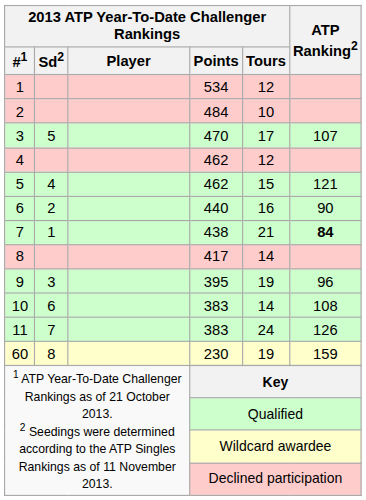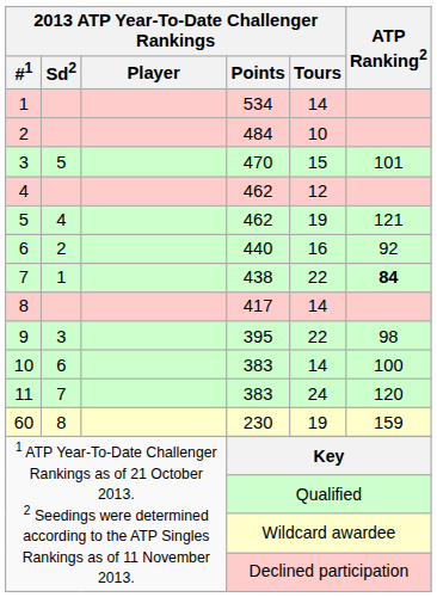 <table class="wikitable" style=text-align:center;font-size:80% align=right>
 <tr>
 <th colspan="5">2013 ATP Year-To-Date Challenger Rankings</th>
 <th rowspan="2" width=10>ATP<br>Ranking<sup>2</sup></th>
 </tr>
 <tr>
 <th width=20>#<sup>1</sup></th>
 <th width=20>Sd<sup>2</sup></th>
 <th width=100>Player</th>
 <th width=40>Points</th>
 <th width=30>Tours</th>
 </tr>
 <tr bgcolor=ffcccc>
 <td>1</td>
 <td></td>
 <td style="text-align:left;"></td>
 <td>534</td>
-<td>12</td>
+<td>14</td>
 <td></td>
 </tr>
 <tr bgcolor=ffcccc>
 <td>2</td>
 <td></td>
 <td style="text-align:left;"></td>
 <td>484</td>
 <td>10</td>
 <td></td>
 </tr>
 <tr bgcolor=ccffcc>
 <td>3</td>
 <td>5</td>
 <td style="text-align:left;"></td>
 <td>470</td>
-<td>17</td>
-<td>107</td>
+<td>15</td>
+<td>101</td>
 </tr>
 <tr bgcolor=ffcccc>
 <td>4</td>
 <td></td>
 <td style="text-align:left;"></td>
 <td>462</td>
 <td>12</td>
 <td></td>
 </tr>
 <tr bgcolor=ccffcc>
 <td>5</td>
 <td>4</td>
 <td style="text-align:left;"></td>
 <td>462</td>
-<td>15</td>
+<td>19</td>
 <td>121</td>
 </tr>
 <tr bgcolor=ccffcc>
 <td>6</td>
 <td>2</td>
 <td style="text-align:left;"></td>
 <td>440</td>
 <td>16</td>
-<td>90</td>
+<td>92</td>
 </tr>
 <tr bgcolor=ccffcc>
 <td>7</td>
 <td>1</td>
 <td style="text-align:left;"></td>
 <td>438</td>
-<td>21</td>
+<td>22</td>
 <td><strong>84</strong></td>
 </tr>
 <tr bgcolor=ffcccc>
 <td>8</td>
 <td></td>
 <td style="text-align:left;"></td>
 <td>417</td>
 <td>14</td>
 <td></td>
 </tr>
 <tr bgcolor=ccffcc>
 <td>9</td>
 <td>3</td>
 <td style="text-align:left;"></td>
 <td>395</td>
-<td>19</td>
-<td>96</td>
+<td>22</td>
+<td>98</td>
 </tr>
 <tr bgcolor=ccffcc>
 <td>10</td>
 <td>6</td>
 <td style="text-align:left;"></td>
 <td>383</td>
 <td>14</td>
-<td>108</td>
+<td>100</td>
 </tr>
 <tr bgcolor=ccffcc>
 <td>11</td>
 <td>7</td>
 <td style="text-align:left;"></td>
 <td>383</td>
 <td>24</td>
-<td>126</td>
+<td>120</td>
 </tr>
 <tr bgcolor=ffffcc>
 <td>60</td>
 <td>8</td>
 <td style="text-align:left;"></td>
 <td>230</td>
 <td>19</td>
 <td>159</td>
 </tr>
 <tr>
 <td colspan=3 rowspan=6><small><sup>1</sup> ATP Year-To-Date Challenger Rankings as of 21 October 2013.<br><sup>2</sup> Seedings were determined according to the ATP Singles Rankings as of 11 November 2013.</small></td>
 </tr>
 <tr>
 <th colspan=3 style="font-size:95%;">Key</th>
 </tr>
 <tr bgcolor=ccffcc>
 <td colspan=3 style="font-size:95%;">Qualified</td>
 </tr>
 <tr bgcolor=ffffcc>
 <td colspan=3 style="font-size:95%;">Wildcard awardee</td>
 </tr>
 <tr bgcolor=ffcccc>
 <td colspan=3 style="font-size:95%;">Declined participation</td>
 </tr>
 </table>
